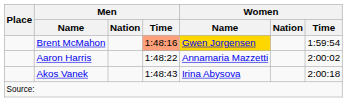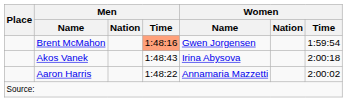 <table class="wikitable">
 <tr>
 <th rowspan="2">Place</th>
 <th colspan="3">Men</th>
 <th colspan="3">Women</th>
 </tr>
 <tr>
 <th>Name</th>
 <th>Nation</th>
 <th>Time</th>
 <th>Name</th>
 <th>Nation</th>
 <th>Time</th>
 </tr>
 <tr>
 <td align="center"></td>
 <td><a href='#'>Brent McMahon</a></td>
 <td></td>
 <td style="background: lightsalmon;">1:48:16</td>
-<td style="background: gold;"><a href='#'>Gwen Jorgensen</a></td>
+<td><a href='#'>Gwen Jorgensen</a></td>
 <td></td>
 <td>1:59:54</td>
+</tr>
+<tr>
+<td align="center"></td>
+<td><a href='#'>Akos Vanek</a></td>
+<td></td>
+<td>1:48:43</td>
+<td><a href='#'>Irina Abysova</a></td>
+<td></td>
+<td>2:00:18</td>
 </tr>
 <tr>
 <td align="center"></td>
 <td><a href='#'>Aaron Harris</a></td>
 <td></td>
 <td>1:48:22</td>
 <td><a href='#'>Annamaria Mazzetti</a></td>
 <td></td>
 <td>2:00:02</td>
 </tr>
 <tr>
-<td align="center"></td>
-<td><a href='#'>Akos Vanek</a></td>
-<td></td>
-<td>1:48:43</td>
-<td><a href='#'>Irina Abysova</a></td>
-<td></td>
-<td>2:00:18</td>
-</tr>
-<tr>
 <td colspan="7"><small>Source:</small></td>
 </tr>
 </table>
